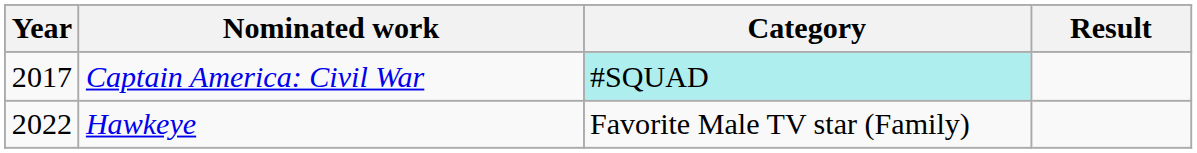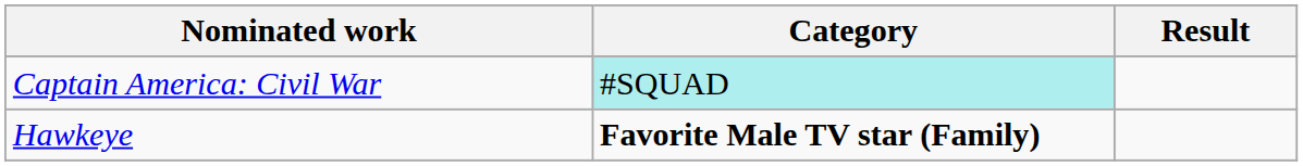 <table class="wikitable sortable" width="50%">
 <tr>
-<th width="1%">Year</th>
 <th width="45%">Nominated work</th>
 <th width="40%">Category</th>
 <th width="14%">Result</th>
 </tr>
 <tr>
-<td>2017</td>
 <td><em><a href='#'>Captain America: Civil War</a></em></td>
 <td style="background: paleturquoise;">#SQUAD</td>
 <td></td>
 </tr>
 <tr>
-<td>2022</td>
 <td><em><a href='#'>Hawkeye</a></em></td>
-<td>Favorite Male TV star (Family)</td>
+<td><strong>Favorite Male TV star (Family)</strong></td>
 <td></td>
 </tr>
 </table>
